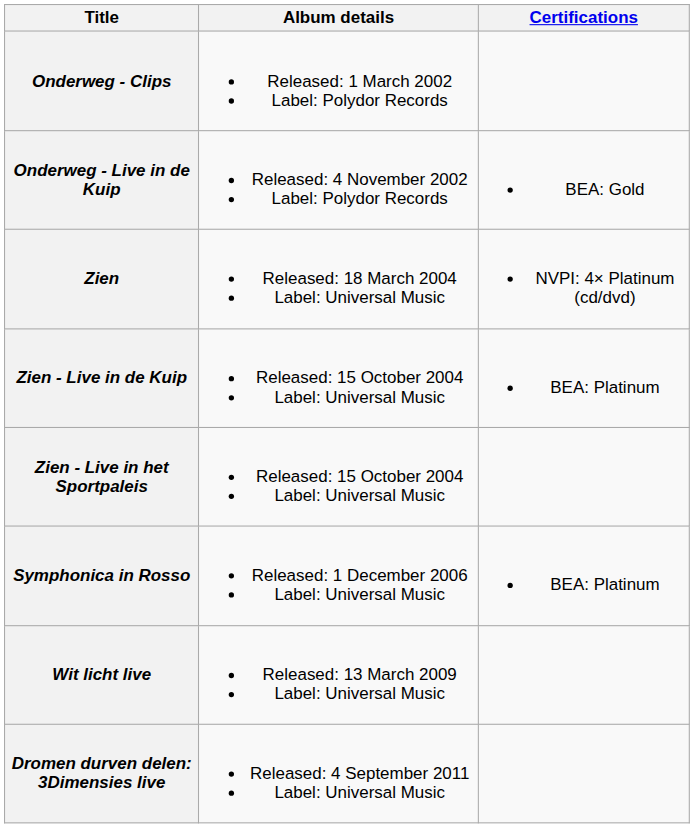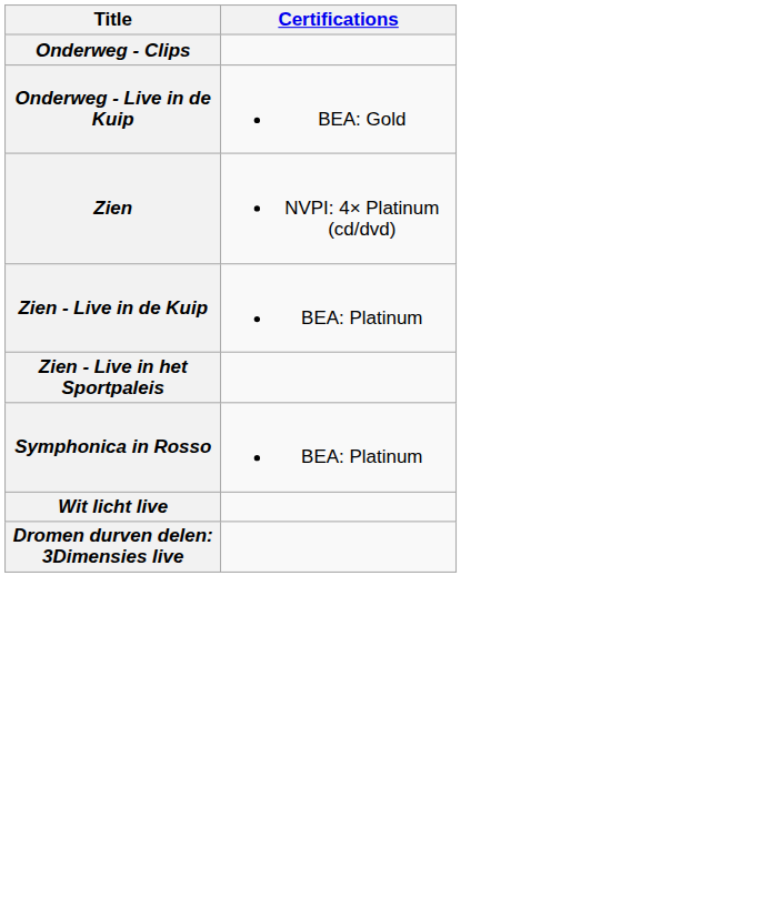 <table class="wikitable plainrowheaders" style="text-align:center;" border="1">
 <tr>
 <th scope="col" style="width:11em;">Title</th>
-<th scope="col" style="width:16em;">Album details</th>
 <th scope="col" style="width:12em;"><a href='#'>Certifications</a></th>
 </tr>
 <tr>
 <th scope="row"><em>Onderweg - Clips</em></th>
-<td><br><ul><li>Released: 1 March 2002</li><li>Label: Polydor Records</li></ul></td>
 <td></td>
 </tr>
 <tr>
 <th scope="row"><em>Onderweg - Live in de Kuip</em></th>
-<td><br><ul><li>Released: 4 November 2002</li><li>Label: Polydor Records</li></ul></td>
 <td><br><ul><li>BEA: Gold</li></ul></td>
 </tr>
 <tr>
 <th scope="row"><em>Zien</em></th>
-<td><br><ul><li>Released: 18 March 2004</li><li>Label: Universal Music</li></ul></td>
 <td><br><ul><li>NVPI: 4× Platinum (cd/dvd)</li></ul></td>
 </tr>
 <tr>
 <th scope="row"><em>Zien - Live in de Kuip</em></th>
-<td><br><ul><li>Released: 15 October 2004</li><li>Label: Universal Music</li></ul></td>
 <td><br><ul><li>BEA: Platinum</li></ul></td>
 </tr>
 <tr>
 <th scope="row"><em>Zien - Live in het Sportpaleis</em></th>
-<td><br><ul><li>Released: 15 October 2004</li><li>Label: Universal Music</li></ul></td>
 <td></td>
 </tr>
 <tr>
 <th scope="row"><em>Symphonica in Rosso</em></th>
-<td><br><ul><li>Released: 1 December 2006</li><li>Label: Universal Music</li></ul></td>
 <td><br><ul><li>BEA: Platinum</li></ul></td>
 </tr>
 <tr>
 <th scope="row"><em>Wit licht live</em></th>
-<td><br><ul><li>Released: 13 March 2009</li><li>Label: Universal Music</li></ul></td>
 <td></td>
 </tr>
 <tr>
 <th scope="row"><em>Dromen durven delen: 3Dimensies live</em></th>
-<td><br><ul><li>Released: 4 September 2011</li><li>Label: Universal Music</li></ul></td>
 <td></td>
 </tr>
 </table>
